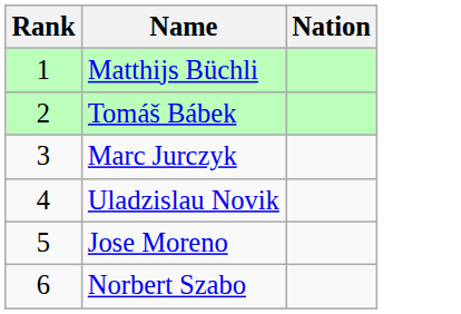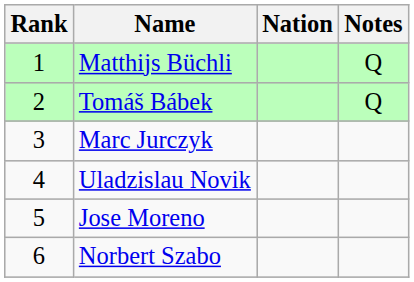 <table class="wikitable sortable" style="text-align:center">
 <tr>
 <th>Rank</th>
 <th>Name</th>
 <th>Nation</th>
+<th>Notes</th>
 </tr>
 <tr bgcolor=bbffbb>
 <td>1</td>
 <td align=left><a href='#'>Matthijs Büchli</a></td>
 <td align=left></td>
+<td>Q</td>
 </tr>
 <tr bgcolor=bbffbb>
 <td>2</td>
 <td align=left><a href='#'>Tomáš Bábek</a></td>
 <td align=left></td>
+<td>Q</td>
 </tr>
 <tr>
 <td>3</td>
 <td align=left><a href='#'>Marc Jurczyk</a></td>
 <td align=left></td>
+<td></td>
 </tr>
 <tr>
 <td>4</td>
 <td align=left><a href='#'>Uladzislau Novik</a></td>
 <td align=left></td>
+<td></td>
 </tr>
 <tr>
 <td>5</td>
 <td align=left><a href='#'>Jose Moreno</a></td>
 <td align=left></td>
+<td></td>
 </tr>
 <tr>
 <td>6</td>
 <td align=left><a href='#'>Norbert Szabo</a></td>
 <td align=left></td>
+<td></td>
 </tr>
 </table>
